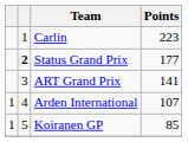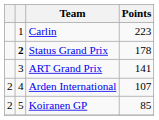 <table class="wikitable" style="font-size: 85%;">
 <tr>
 <th></th>
 <th></th>
 <th>Team</th>
 <th>Points</th>
 </tr>
 <tr>
 <td align="left"></td>
 <td align="center">1</td>
 <td> <a href='#'>Carlin</a></td>
 <td align="right">223</td>
 </tr>
 <tr>
 <td align="left"></td>
 <td align="center"><strong>2</strong></td>
 <td> <a href='#'>Status Grand Prix</a></td>
-<td align="right">177</td>
+<td align="right">178</td>
 </tr>
 <tr>
 <td align="left"></td>
 <td align="center">3</td>
 <td> <a href='#'>ART Grand Prix</a></td>
 <td align="right">141</td>
 </tr>
 <tr>
-<td align="left"> 1</td>
+<td align="left"> 2</td>
 <td align="center">4</td>
 <td> <a href='#'>Arden International</a></td>
 <td align="right">107</td>
 </tr>
 <tr>
-<td align="left"> 1</td>
+<td align="left"> 2</td>
 <td align="center">5</td>
 <td> <a href='#'>Koiranen GP</a></td>
 <td align="right">85</td>
 </tr>
 <tr>
 </tr>
 </table>
